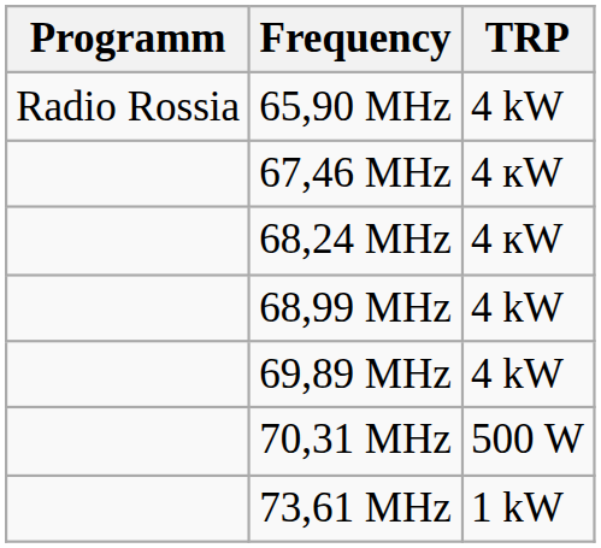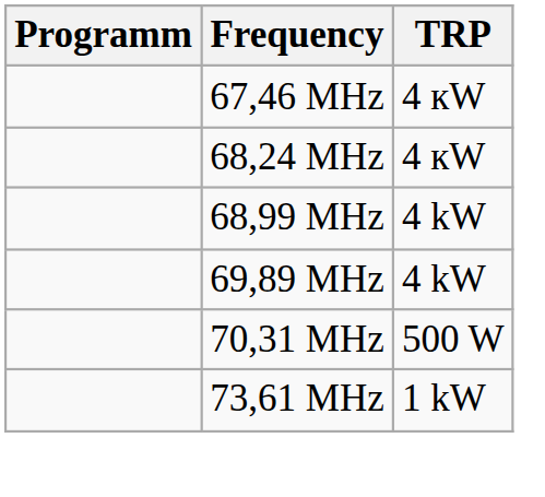 <table class="wikitable">
 <tr style="background:#dfdfdf">
 <th>Programm</th>
 <th>Frequency</th>
 <th>TRP</th>
-</tr>
-<tr>
-<td>Radio Rossia</td>
-<td>65,90 MHz</td>
-<td>4 kW</td>
 </tr>
 <tr>
 <td></td>
 <td>67,46 MHz</td>
 <td>4 кW</td>
 </tr>
 <tr>
 <td></td>
 <td>68,24 MHz</td>
 <td>4 кW</td>
 </tr>
 <tr>
 <td></td>
 <td>68,99 MHz</td>
 <td>4 kW</td>
 </tr>
 <tr>
 <td></td>
 <td>69,89 MHz</td>
 <td>4 kW</td>
 </tr>
 <tr>
 <td></td>
 <td>70,31 MHz</td>
 <td>500 W</td>
 </tr>
 <tr>
 <td></td>
 <td>73,61 MHz</td>
 <td>1 kW</td>
 </tr>
 </table>
